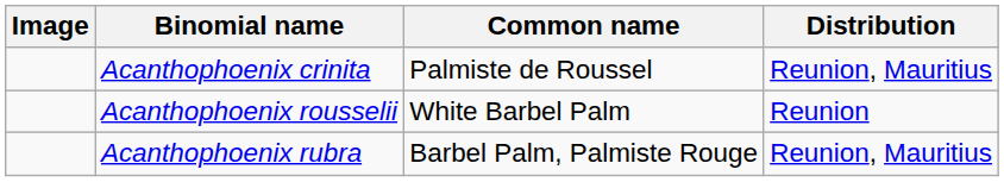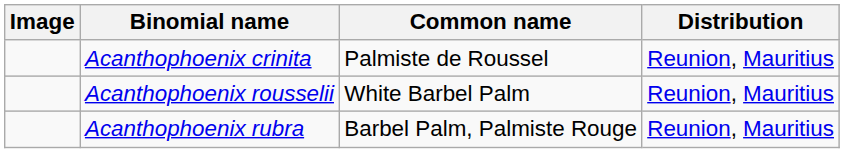 <table class="wikitable">
 <tr>
 <th>Image</th>
 <th>Binomial name</th>
 <th>Common name</th>
 <th>Distribution</th>
 </tr>
 <tr>
 <td></td>
 <td><em><a href='#'>Acanthophoenix crinita</a></em></td>
 <td>Palmiste de Roussel</td>
 <td><a href='#'>Reunion</a>, <a href='#'>Mauritius</a></td>
 </tr>
 <tr>
 <td></td>
 <td><em><a href='#'>Acanthophoenix rousselii</a></em></td>
 <td>White Barbel Palm</td>
-<td><a href='#'>Reunion</a></td>
+<td><a href='#'>Reunion</a>, <a href='#'>Mauritius</a></td>
 </tr>
 <tr>
 <td></td>
 <td><em><a href='#'>Acanthophoenix rubra</a></em></td>
 <td>Barbel Palm, Palmiste Rouge</td>
 <td><a href='#'>Reunion</a>, <a href='#'>Mauritius</a></td>
 </tr>
 </table>
